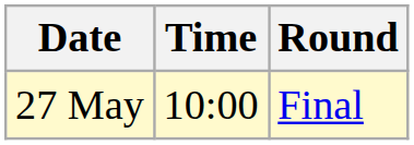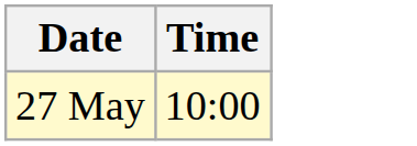 <table class="wikitable">
 <tr>
 <th>Date</th>
 <th>Time</th>
-<th>Round</th>
 </tr>
 <tr style=background:lemonchiffon>
 <td>27 May</td>
 <td>10:00</td>
-<td><a href='#'>Final</a></td>
 </tr>
 </table>
